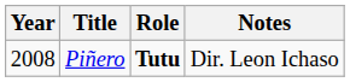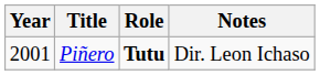 <table class="wikitable sortable">
 <tr>
 <th>Year</th>
 <th>Title</th>
 <th>Role</th>
 <th>Notes</th>
 </tr>
 <tr>
-<td>2008</td>
+<td>2001</td>
 <td><em><a href='#'>Piñero</a></em></td>
 <td><strong>Tutu</strong></td>
 <td>Dir. Leon Ichaso</td>
 </tr>
 </table>
